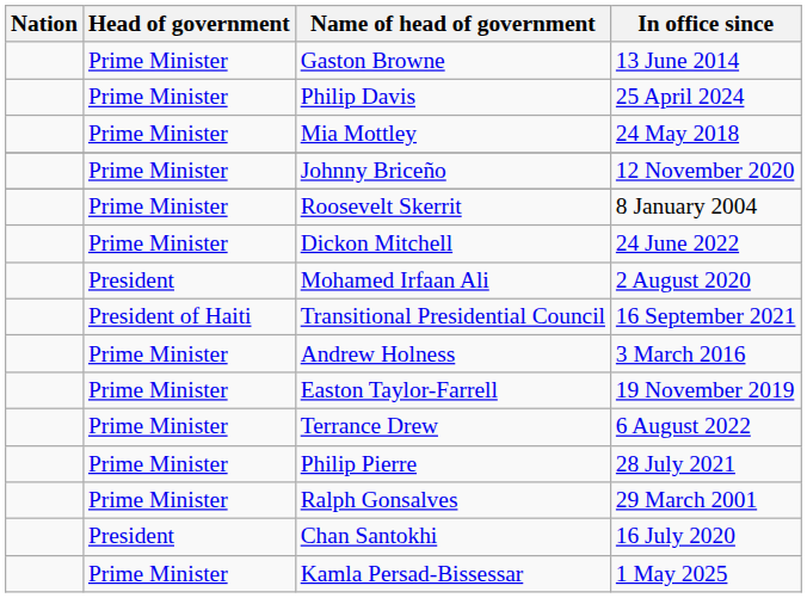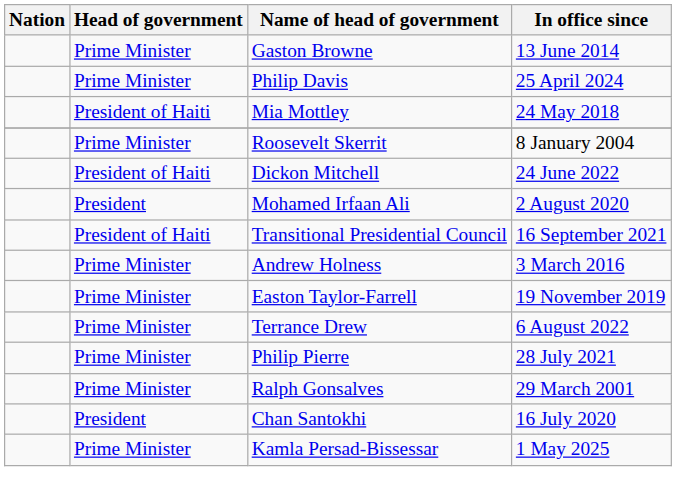 <table class="wikitable sortable">
 <tr>
 <th>Nation</th>
 <th>Head of government</th>
 <th>Name of head of government</th>
 <th>In office since</th>
 </tr>
 <tr>
 <td><strong></strong></td>
 <td><a href='#'>Prime Minister</a></td>
 <td><a href='#'>Gaston Browne</a></td>
 <td><a href='#'>13 June 2014</a></td>
 </tr>
 <tr>
 <td><strong></strong></td>
 <td><a href='#'>Prime Minister</a></td>
 <td><a href='#'>Philip Davis</a></td>
 <td><a href='#'>25 April 2024</a></td>
 </tr>
 <tr>
 <td><strong></strong></td>
-<td><a href='#'>Prime Minister</a></td>
+<td><a href='#'>President of Haiti</a></td>
 <td><a href='#'>Mia Mottley</a></td>
 <td><a href='#'>24 May 2018</a></td>
 </tr>
 <tr>
-</tr>
-<tr>
-<td><strong></strong></td>
-<td><a href='#'>Prime Minister</a></td>
-<td><a href='#'>Johnny Briceño</a></td>
-<td><a href='#'>12 November 2020</a></td>
 </tr>
 <tr>
 </tr>
 <tr>
 <td><strong></strong></td>
 <td><a href='#'>Prime Minister</a></td>
 <td><a href='#'>Roosevelt Skerrit</a></td>
 <td>8 January 2004</td>
 </tr>
 <tr>
 <td><strong></strong></td>
-<td><a href='#'>Prime Minister</a></td>
+<td><a href='#'>President of Haiti</a></td>
 <td><a href='#'>Dickon Mitchell</a></td>
 <td><a href='#'>24 June 2022</a></td>
 </tr>
 <tr>
 <td><strong></strong></td>
 <td><a href='#'>President</a></td>
 <td><a href='#'>Mohamed Irfaan Ali</a></td>
 <td><a href='#'>2 August 2020</a></td>
 </tr>
 <tr>
 <td><strong></strong></td>
 <td><a href='#'>President of Haiti</a></td>
 <td><a href='#'>Transitional Presidential Council</a></td>
 <td><a href='#'>16 September 2021</a></td>
 </tr>
 <tr>
 <td><strong></strong></td>
 <td><a href='#'>Prime Minister</a></td>
 <td><a href='#'>Andrew Holness</a></td>
 <td><a href='#'>3 March 2016</a></td>
 </tr>
 <tr>
 <td><strong></strong></td>
 <td><a href='#'>Prime Minister</a></td>
 <td><a href='#'>Easton Taylor-Farrell</a></td>
 <td><a href='#'>19 November 2019</a></td>
 </tr>
 <tr>
 <td><strong></strong></td>
 <td><a href='#'>Prime Minister</a></td>
 <td><a href='#'>Terrance Drew</a></td>
 <td><a href='#'>6 August 2022</a></td>
 </tr>
 <tr>
 <td><strong></strong></td>
 <td><a href='#'>Prime Minister</a></td>
 <td><a href='#'>Philip Pierre</a></td>
 <td><a href='#'>28 July 2021</a></td>
 </tr>
 <tr>
 <td><strong></strong></td>
 <td><a href='#'>Prime Minister</a></td>
 <td><a href='#'>Ralph Gonsalves</a></td>
 <td><a href='#'>29 March 2001</a></td>
 </tr>
 <tr>
 <td><strong></strong></td>
 <td><a href='#'>President</a></td>
 <td><a href='#'>Chan Santokhi</a></td>
 <td><a href='#'>16 July 2020</a></td>
 </tr>
 <tr>
 <td><strong></strong></td>
 <td><a href='#'>Prime Minister</a></td>
 <td><a href='#'>Kamla Persad-Bissessar</a></td>
 <td><a href='#'>1 May 2025</a></td>
 </tr>
 </table>
